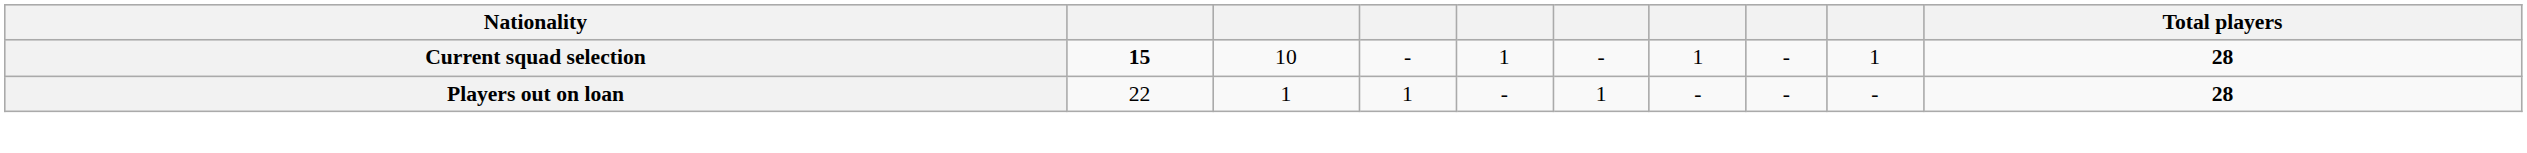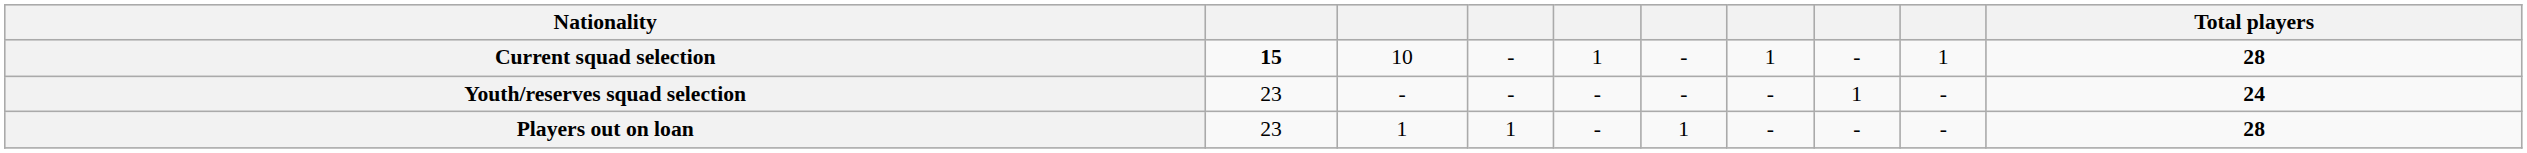 <table class="wikitable" style="width:100%; font-size:85%;">
 <tr valign=top>
 <th align=center>Nationality</th>
 <th align=center></th>
 <th align=center></th>
 <th align=center></th>
 <th align=center></th>
 <th align=center></th>
 <th align=center></th>
 <th align=center></th>
 <th align=center></th>
 <th align=center>Total players</th>
 </tr>
 <tr>
 <th align=center>Current squad selection</th>
 <td align=center><strong>15</strong></td>
 <td align=center>10</td>
 <td align=center>-</td>
 <td align=center>1</td>
 <td align=center>-</td>
 <td align=center>1</td>
 <td align=center>-</td>
 <td align=center>1</td>
 <td align=center><strong>28</strong></td>
 </tr>
 <tr>
+<th align=center>Youth/reserves squad selection</th>
+<td align=center>23</td>
+<td align=center>-</td>
+<td align=center>-</td>
+<td align=center>-</td>
+<td align=center>-</td>
+<td align=center>-</td>
+<td align=center>1</td>
+<td align=center>-</td>
+<td align=center><strong>24</strong></td>
+</tr>
+<tr>
 <th align=center>Players out on loan</th>
-<td align=center>22</td>
+<td align=center>23</td>
 <td align=center>1</td>
 <td align=center>1</td>
 <td align=center>-</td>
 <td align=center>1</td>
 <td align=center>-</td>
 <td align=center>-</td>
 <td align=center>-</td>
 <td align=center><strong>28</strong></td>
 </tr>
 </table>
